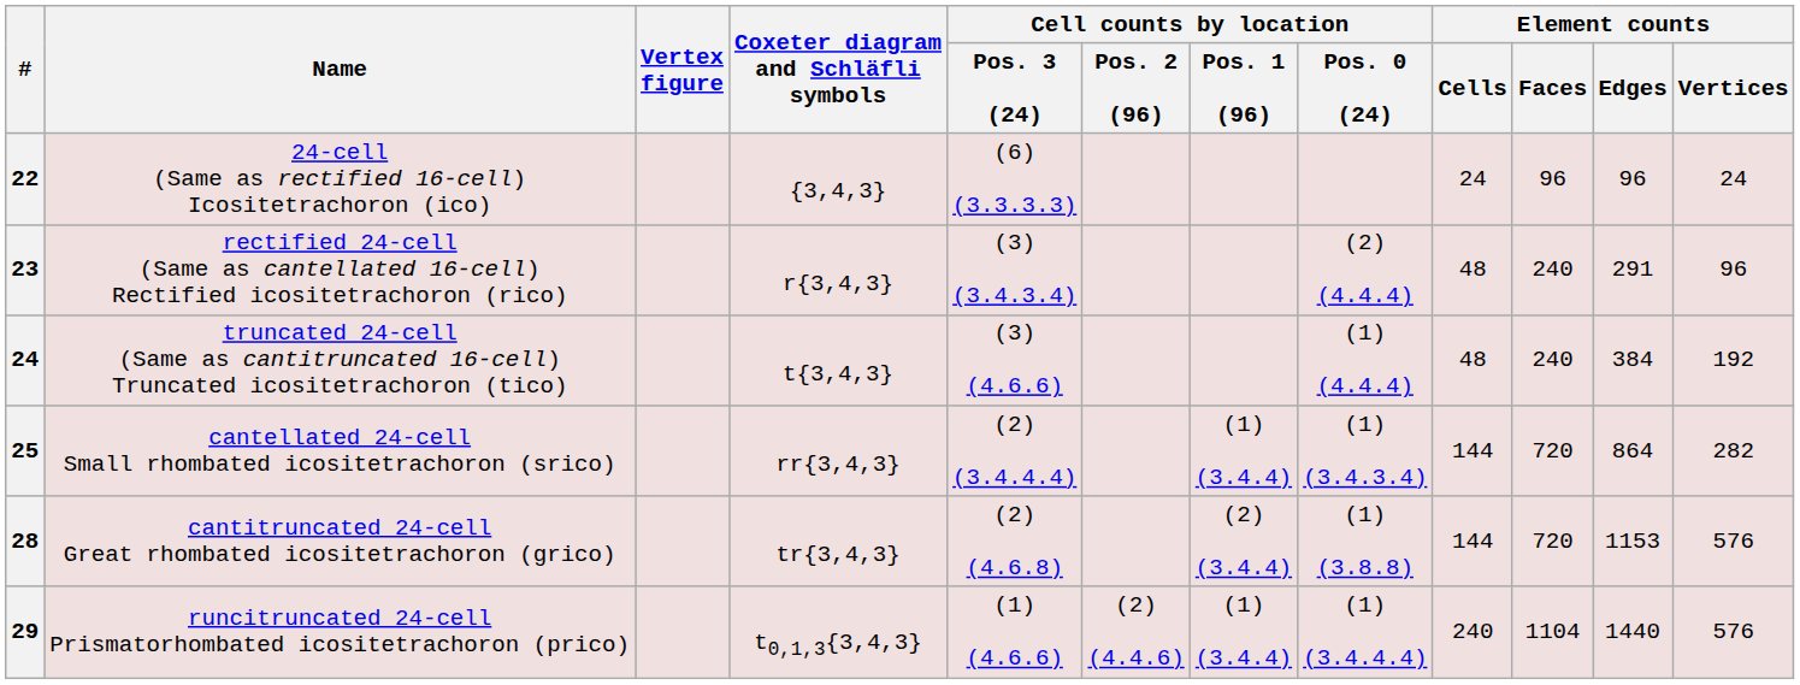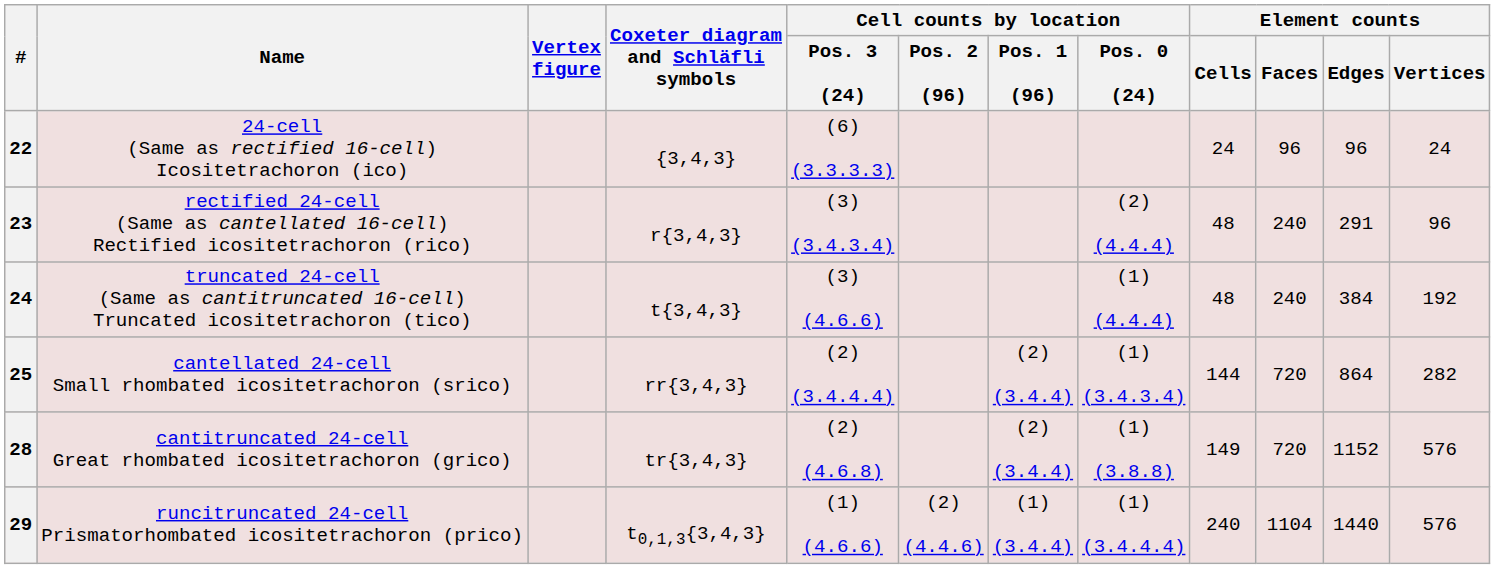 <table class="wikitable">
 <tr>
 <th rowspan=2>#</th>
 <th rowspan=2>Name</th>
 <th rowspan=2><a href='#'>Vertex<br>figure</a></th>
 <th rowspan=2><a href='#'>Coxeter diagram</a><br>and <a href='#'>Schläfli</a><br>symbols</th>
 <th colspan=4>Cell counts by location</th>
 <th colspan=4>Element counts</th>
 </tr>
 <tr>
 <th>Pos. 3<br><br>(24)</th>
 <th>Pos. 2<br><br>(96)</th>
 <th>Pos. 1<br><br>(96)</th>
 <th>Pos. 0<br><br>(24)</th>
 <th>Cells</th>
 <th>Faces</th>
 <th>Edges</th>
 <th>Vertices</th>
 </tr>
 <tr BGCOLOR="#f0e0e0" align=center>
 <th>22</th>
 <td align=center><a href='#'>24-cell</a><br>(Same as <em>rectified 16-cell</em>)<br>Icositetrachoron (ico)</td>
 <td></td>
 <td align=center><br>{3,4,3}</td>
 <td>(6)<br><br><a href='#'>(3.3.3.3)</a></td>
 <td></td>
 <td></td>
 <td></td>
 <td>24</td>
 <td>96</td>
 <td>96</td>
 <td>24</td>
 </tr>
 <tr BGCOLOR="#f0e0e0" align=center>
 <th>23</th>
 <td align=center><a href='#'>rectified 24-cell</a><br>(Same as <em>cantellated 16-cell</em>)<br>Rectified icositetrachoron (rico)</td>
 <td></td>
 <td align=center><br>r{3,4,3}</td>
 <td>(3)<br><br><a href='#'>(3.4.3.4)</a></td>
 <td></td>
 <td></td>
 <td>(2)<br><br><a href='#'>(4.4.4)</a></td>
 <td>48</td>
 <td>240</td>
 <td>291</td>
 <td>96</td>
 </tr>
 <tr BGCOLOR="#f0e0e0" align=center>
 <th>24</th>
 <td align=center><a href='#'>truncated 24-cell</a><br>(Same as <em>cantitruncated 16-cell</em>)<br>Truncated icositetrachoron (tico)</td>
 <td></td>
 <td align=center><br>t{3,4,3}</td>
 <td>(3)<br><br><a href='#'>(4.6.6)</a></td>
 <td></td>
 <td></td>
 <td>(1)<br><br><a href='#'>(4.4.4)</a></td>
 <td>48</td>
 <td>240</td>
 <td>384</td>
 <td>192</td>
 </tr>
 <tr BGCOLOR="#f0e0e0" align=center>
 <th>25</th>
 <td align=center><a href='#'>cantellated 24-cell</a><br>Small rhombated icositetrachoron (srico)</td>
 <td></td>
 <td align=center><br>rr{3,4,3}</td>
 <td>(2)<br><br><a href='#'>(3.4.4.4)</a></td>
 <td></td>
-<td>(1)<br><br><a href='#'>(3.4.4)</a></td>
+<td>(2)<br><br><a href='#'>(3.4.4)</a></td>
 <td>(1)<br><br><a href='#'>(3.4.3.4)</a></td>
 <td>144</td>
 <td>720</td>
 <td>864</td>
 <td>282</td>
 </tr>
 <tr BGCOLOR="#f0e0e0" align=center>
 <th>28</th>
 <td align=center><a href='#'>cantitruncated 24-cell</a><br>Great rhombated icositetrachoron (grico)</td>
 <td></td>
 <td align=center><br>tr{3,4,3}</td>
 <td>(2)<br><br><a href='#'>(4.6.8)</a></td>
 <td></td>
 <td>(2)<br><br><a href='#'>(3.4.4)</a></td>
 <td>(1)<br><br><a href='#'>(3.8.8)</a></td>
-<td>144</td>
+<td>149</td>
 <td>720</td>
-<td>1153</td>
+<td>1152</td>
 <td>576</td>
 </tr>
 <tr BGCOLOR="#f0e0e0" align=center>
 <th>29</th>
 <td align=center><a href='#'>runcitruncated 24-cell</a><br>Prismatorhombated icositetrachoron (prico)</td>
 <td></td>
 <td align=center><br>t<sub>0,1,3</sub>{3,4,3}</td>
 <td>(1)<br><br><a href='#'>(4.6.6)</a></td>
 <td>(2)<br><br><a href='#'>(4.4.6)</a></td>
 <td>(1)<br><br><a href='#'>(3.4.4)</a></td>
 <td>(1)<br><br><a href='#'>(3.4.4.4)</a></td>
 <td>240</td>
 <td>1104</td>
 <td>1440</td>
 <td>576</td>
 </tr>
 </table>
